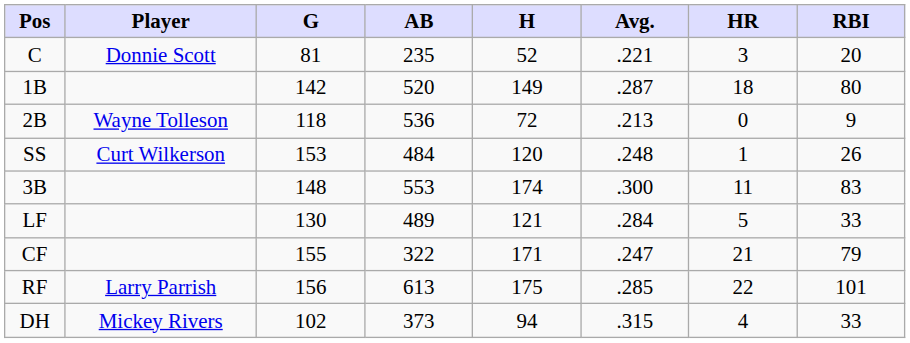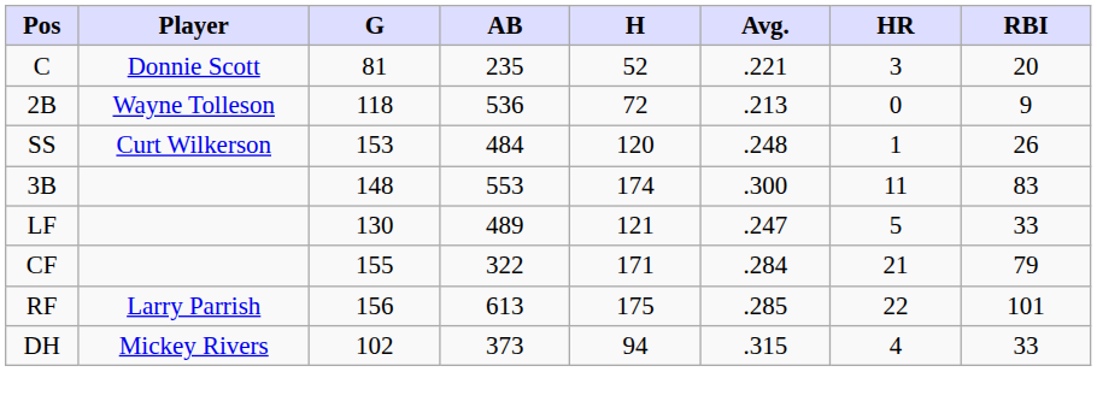 <table class="wikitable sortable">
 <tr>
 <th style="background:#ddf; width:5%;">Pos</th>
 <th style="background:#ddf; width:16%;">Player</th>
 <th style="background:#ddf; width:9%;">G</th>
 <th style="background:#ddf; width:9%;">AB</th>
 <th style="background:#ddf; width:9%;">H</th>
 <th style="background:#ddf; width:9%;">Avg.</th>
 <th style="background:#ddf; width:9%;">HR</th>
 <th style="background:#ddf; width:9%;">RBI</th>
 </tr>
 <tr style="text-align:center;">
 <td>C</td>
 <td><a href='#'>Donnie Scott</a></td>
 <td>81</td>
 <td>235</td>
 <td>52</td>
 <td>.221</td>
 <td>3</td>
 <td>20</td>
-</tr>
-<tr align=center>
-<td>1B</td>
-<td></td>
-<td>142</td>
-<td>520</td>
-<td>149</td>
-<td>.287</td>
-<td>18</td>
-<td>80</td>
 </tr>
 <tr style="text-align:center;">
 <td>2B</td>
 <td><a href='#'>Wayne Tolleson</a></td>
 <td>118</td>
 <td>536</td>
 <td>72</td>
 <td>.213</td>
 <td>0</td>
 <td>9</td>
 </tr>
 <tr align=center>
 <td>SS</td>
 <td><a href='#'>Curt Wilkerson</a></td>
 <td>153</td>
 <td>484</td>
 <td>120</td>
 <td>.248</td>
 <td>1</td>
 <td>26</td>
 </tr>
 <tr align=center>
 <td>3B</td>
 <td></td>
 <td>148</td>
 <td>553</td>
 <td>174</td>
 <td>.300</td>
 <td>11</td>
 <td>83</td>
 </tr>
 <tr style="text-align:center;">
 <td>LF</td>
 <td></td>
 <td>130</td>
 <td>489</td>
 <td>121</td>
-<td>.284</td>
+<td>.247</td>
 <td>5</td>
 <td>33</td>
 </tr>
 <tr style="text-align:center;">
 <td>CF</td>
 <td></td>
 <td>155</td>
 <td>322</td>
 <td>171</td>
-<td>.247</td>
+<td>.284</td>
 <td>21</td>
 <td>79</td>
 </tr>
 <tr align=center>
 <td>RF</td>
 <td><a href='#'>Larry Parrish</a></td>
 <td>156</td>
 <td>613</td>
 <td>175</td>
 <td>.285</td>
 <td>22</td>
 <td>101</td>
 </tr>
 <tr align=center>
 <td>DH</td>
 <td><a href='#'>Mickey Rivers</a></td>
 <td>102</td>
 <td>373</td>
 <td>94</td>
 <td>.315</td>
 <td>4</td>
 <td>33</td>
 </tr>
 </table>
